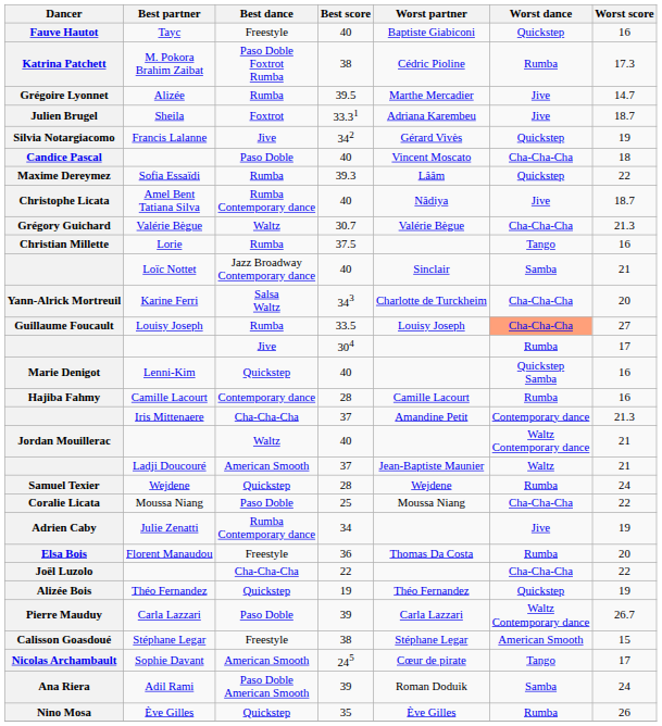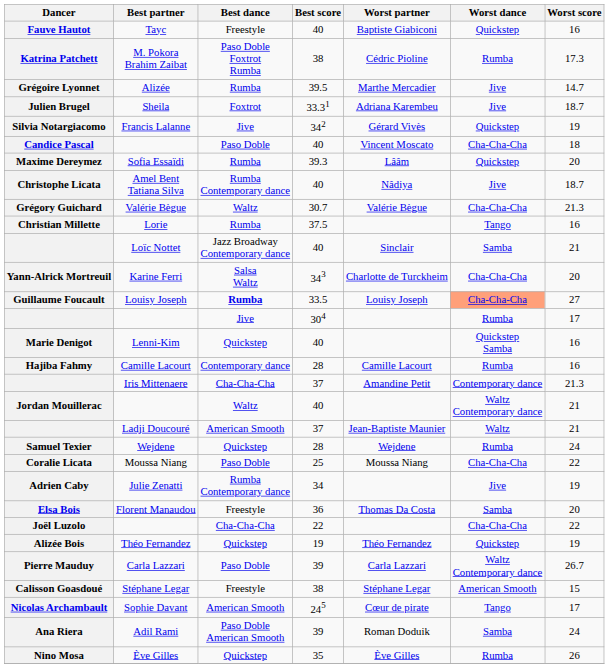 <table class="wikitable sortable" style="text-align:center">
 <tr>
 <th>Dancer</th>
 <th class="sortable">Best partner</th>
 <th class="sortable">Best dance</th>
 <th>Best score</th>
 <th class="sortable">Worst partner</th>
 <th class="sortable">Worst dance</th>
 <th>Worst score</th>
 </tr>
 <tr>
 <th><a href='#'>Fauve Hautot</a></th>
 <td><a href='#'>Tayc</a></td>
 <td>Freestyle</td>
 <td>40</td>
 <td><a href='#'>Baptiste Giabiconi</a></td>
 <td><a href='#'>Quickstep</a></td>
 <td>16</td>
 </tr>
 <tr>
 <th><a href='#'>Katrina Patchett</a></th>
 <td><a href='#'>M. Pokora</a><br><a href='#'>Brahim Zaibat</a></td>
 <td><a href='#'>Paso Doble</a><br><a href='#'>Foxtrot</a><br><a href='#'>Rumba</a></td>
 <td>38</td>
 <td><a href='#'>Cédric Pioline</a></td>
 <td><a href='#'>Rumba</a></td>
 <td>17.3</td>
 </tr>
 <tr>
 <th>Grégoire Lyonnet</th>
 <td><a href='#'>Alizée</a></td>
 <td><a href='#'>Rumba</a></td>
 <td>39.5</td>
 <td><a href='#'>Marthe Mercadier</a></td>
 <td><a href='#'>Jive</a></td>
 <td>14.7</td>
 </tr>
 <tr>
 <th>Julien Brugel</th>
 <td><a href='#'>Sheila</a></td>
 <td><a href='#'>Foxtrot</a></td>
 <td>33.3<sup>1</sup></td>
 <td><a href='#'>Adriana Karembeu</a></td>
 <td><a href='#'>Jive</a></td>
 <td>18.7</td>
 </tr>
 <tr>
 <th>Silvia Notargiacomo</th>
 <td><a href='#'>Francis Lalanne</a></td>
 <td><a href='#'>Jive</a></td>
 <td>34<sup>2</sup></td>
 <td><a href='#'>Gérard Vivès</a></td>
 <td><a href='#'>Quickstep</a></td>
 <td>19</td>
 </tr>
 <tr>
 <th><a href='#'>Candice Pascal</a></th>
 <td></td>
 <td><a href='#'>Paso Doble</a></td>
 <td>40</td>
 <td><a href='#'>Vincent Moscato</a></td>
 <td><a href='#'>Cha-Cha-Cha</a></td>
 <td>18</td>
 </tr>
 <tr>
 <th>Maxime Dereymez</th>
 <td><a href='#'>Sofia Essaïdi</a></td>
 <td><a href='#'>Rumba</a></td>
 <td>39.3</td>
 <td><a href='#'>Lââm</a></td>
 <td><a href='#'>Quickstep</a></td>
-<td>22</td>
+<td>20</td>
 </tr>
 <tr>
 <th>Christophe Licata</th>
 <td><a href='#'>Amel Bent</a><br><a href='#'>Tatiana Silva</a></td>
 <td><a href='#'>Rumba</a><br><a href='#'>Contemporary dance</a></td>
 <td>40</td>
 <td><a href='#'>Nâdiya</a></td>
 <td><a href='#'>Jive</a></td>
 <td>18.7</td>
 </tr>
 <tr>
 <th>Grégory Guichard</th>
 <td><a href='#'>Valérie Bègue</a></td>
 <td><a href='#'>Waltz</a></td>
 <td>30.7</td>
 <td><a href='#'>Valérie Bègue</a></td>
 <td><a href='#'>Cha-Cha-Cha</a></td>
 <td>21.3</td>
 </tr>
 <tr>
 <th>Christian Millette</th>
 <td><a href='#'>Lorie</a></td>
 <td><a href='#'>Rumba</a></td>
 <td>37.5</td>
 <td></td>
 <td><a href='#'>Tango</a></td>
 <td>16</td>
 </tr>
 <tr>
 <th></th>
 <td><a href='#'>Loïc Nottet</a></td>
 <td>Jazz Broadway<br><a href='#'>Contemporary dance</a></td>
 <td>40</td>
 <td><a href='#'>Sinclair</a></td>
 <td><a href='#'>Samba</a></td>
 <td>21</td>
 </tr>
 <tr>
 <th>Yann-Alrick Mortreuil</th>
 <td><a href='#'>Karine Ferri</a></td>
 <td><a href='#'>Salsa</a><br><a href='#'>Waltz</a></td>
 <td>34<sup>3</sup></td>
 <td><a href='#'>Charlotte de Turckheim</a></td>
 <td><a href='#'>Cha-Cha-Cha</a></td>
 <td>20</td>
 </tr>
 <tr>
 <th>Guillaume Foucault</th>
 <td><a href='#'>Louisy Joseph</a></td>
-<td><a href='#'>Rumba</a></td>
+<td><strong><a href='#'>Rumba</a></strong></td>
 <td>33.5</td>
 <td><a href='#'>Louisy Joseph</a></td>
 <td style="background: lightsalmon;"><a href='#'>Cha-Cha-Cha</a></td>
 <td>27</td>
 </tr>
 <tr>
 <th></th>
 <td></td>
 <td><a href='#'>Jive</a></td>
 <td>30<sup>4</sup></td>
 <td></td>
 <td><a href='#'>Rumba</a></td>
 <td>17</td>
 </tr>
 <tr>
 <th>Marie Denigot</th>
 <td><a href='#'>Lenni-Kim</a></td>
 <td><a href='#'>Quickstep</a></td>
 <td>40</td>
 <td></td>
 <td><a href='#'>Quickstep</a><br><a href='#'>Samba</a></td>
 <td>16</td>
 </tr>
 <tr>
 <th>Hajiba Fahmy</th>
 <td><a href='#'>Camille Lacourt</a></td>
 <td><a href='#'>Contemporary dance</a></td>
 <td>28</td>
 <td><a href='#'>Camille Lacourt</a></td>
 <td><a href='#'>Rumba</a></td>
 <td>16</td>
 </tr>
 <tr>
 <th></th>
 <td><a href='#'>Iris Mittenaere</a></td>
 <td><a href='#'>Cha-Cha-Cha</a></td>
 <td>37</td>
 <td><a href='#'>Amandine Petit</a></td>
 <td><a href='#'>Contemporary dance</a></td>
 <td>21.3</td>
 </tr>
 <tr>
 <th>Jordan Mouillerac</th>
 <td></td>
 <td><a href='#'>Waltz</a></td>
 <td>40</td>
 <td></td>
 <td><a href='#'>Waltz</a><br><a href='#'>Contemporary dance</a></td>
 <td>21</td>
 </tr>
 <tr>
 <th></th>
 <td><a href='#'>Ladji Doucouré</a></td>
 <td><a href='#'>American Smooth</a></td>
 <td>37</td>
 <td><a href='#'>Jean-Baptiste Maunier</a></td>
 <td><a href='#'>Waltz</a></td>
 <td>21</td>
 </tr>
 <tr>
 <th>Samuel Texier</th>
 <td><a href='#'>Wejdene</a></td>
 <td><a href='#'>Quickstep</a></td>
 <td>28</td>
 <td><a href='#'>Wejdene</a></td>
 <td><a href='#'>Rumba</a></td>
 <td>24</td>
 </tr>
 <tr>
 <th>Coralie Licata</th>
 <td>Moussa Niang</td>
 <td><a href='#'>Paso Doble</a></td>
 <td>25</td>
 <td>Moussa Niang</td>
 <td><a href='#'>Cha-Cha-Cha</a></td>
 <td>22</td>
 </tr>
 <tr>
 <th>Adrien Caby</th>
 <td><a href='#'>Julie Zenatti</a></td>
 <td><a href='#'>Rumba</a><br><a href='#'>Contemporary dance</a></td>
 <td>34</td>
 <td></td>
 <td><a href='#'>Jive</a></td>
 <td>19</td>
 </tr>
 <tr>
 <th><a href='#'>Elsa Bois</a></th>
 <td><a href='#'>Florent Manaudou</a></td>
 <td>Freestyle</td>
 <td>36</td>
 <td><a href='#'>Thomas Da Costa</a></td>
-<td><a href='#'>Rumba</a></td>
+<td><a href='#'>Samba</a></td>
 <td>20</td>
 </tr>
 <tr>
 <th>Joël Luzolo</th>
 <td></td>
 <td><a href='#'>Cha-Cha-Cha</a></td>
 <td>22</td>
 <td></td>
 <td><a href='#'>Cha-Cha-Cha</a></td>
 <td>22</td>
 </tr>
 <tr>
 <th>Alizée Bois</th>
 <td><a href='#'>Théo Fernandez</a></td>
 <td><a href='#'>Quickstep</a></td>
 <td>19</td>
 <td><a href='#'>Théo Fernandez</a></td>
 <td><a href='#'>Quickstep</a></td>
 <td>19</td>
 </tr>
 <tr>
 <th>Pierre Mauduy</th>
 <td><a href='#'>Carla Lazzari</a></td>
 <td><a href='#'>Paso Doble</a></td>
 <td>39</td>
 <td><a href='#'>Carla Lazzari</a></td>
 <td><a href='#'>Waltz</a><br><a href='#'>Contemporary dance</a></td>
 <td>26.7</td>
 </tr>
 <tr>
 <th>Calisson Goasdoué</th>
 <td><a href='#'>Stéphane Legar</a></td>
 <td>Freestyle</td>
 <td>38</td>
 <td><a href='#'>Stéphane Legar</a></td>
 <td><a href='#'>American Smooth</a></td>
 <td>15</td>
 </tr>
 <tr>
 <th><a href='#'>Nicolas Archambault</a></th>
 <td><a href='#'>Sophie Davant</a></td>
 <td><a href='#'>American Smooth</a></td>
 <td>24<sup>5</sup></td>
 <td><a href='#'>Cœur de pirate</a></td>
 <td><a href='#'>Tango</a></td>
 <td>17</td>
 </tr>
 <tr>
 <th>Ana Riera</th>
 <td><a href='#'>Adil Rami</a></td>
 <td><a href='#'>Paso Doble</a><br><a href='#'>American Smooth</a></td>
 <td>39</td>
 <td>Roman Doduik</td>
 <td><a href='#'>Samba</a></td>
 <td>24</td>
 </tr>
 <tr>
 <th>Nino Mosa</th>
 <td><a href='#'>Ève Gilles</a></td>
 <td><a href='#'>Quickstep</a></td>
 <td>35</td>
 <td><a href='#'>Ève Gilles</a></td>
 <td><a href='#'>Rumba</a></td>
 <td>26</td>
 </tr>
 <tr>
 </tr>
 </table>
